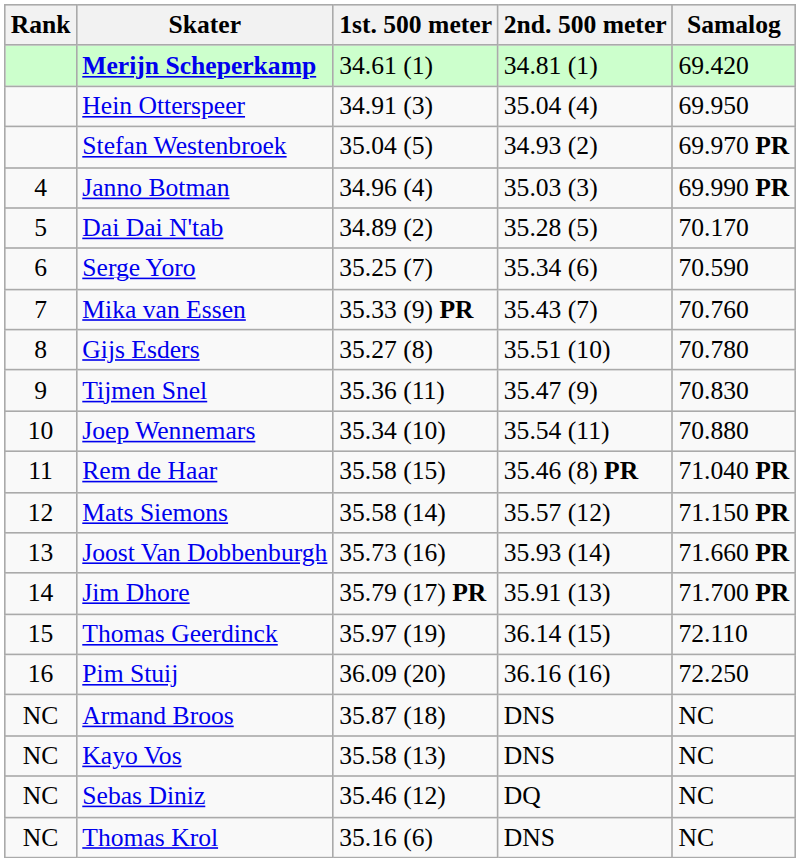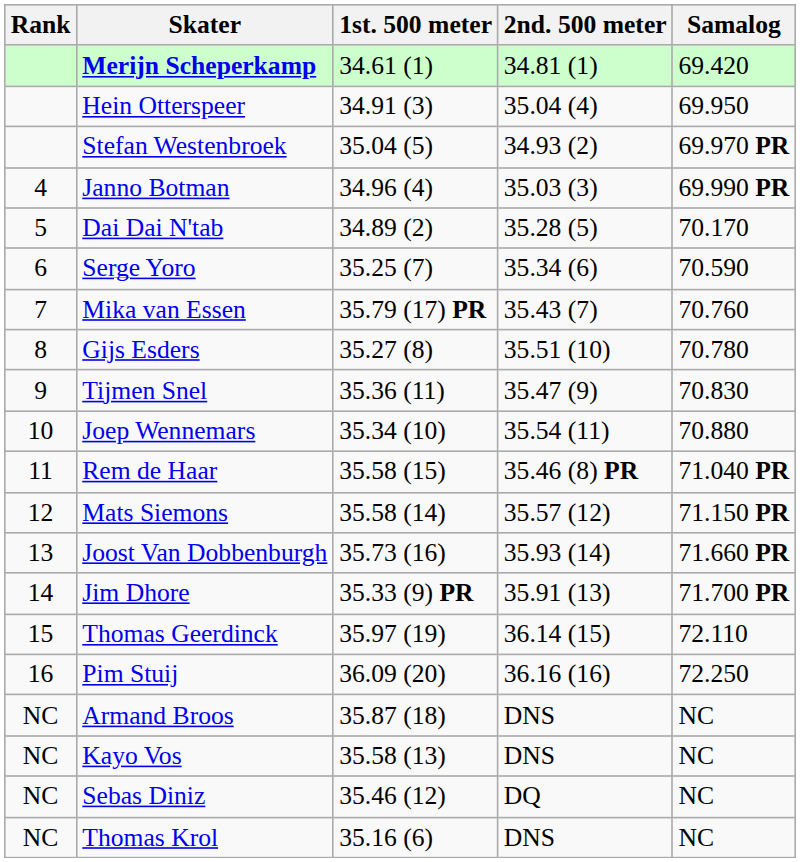 <table class="wikitable sortable">
 <tr>
 <th>Rank</th>
 <th>Skater</th>
 <th>1st. 500 meter</th>
 <th>2nd. 500 meter</th>
 <th>Samalog</th>
 </tr>
 <tr bgcolor=ccffcc>
 <td align="center"></td>
 <td><strong><a href='#'>Merijn Scheperkamp</a></strong></td>
 <td>34.61 (1)</td>
 <td>34.81 (1)</td>
 <td>69.420</td>
 </tr>
 <tr>
 <td align="center"></td>
 <td><a href='#'>Hein Otterspeer</a></td>
 <td>34.91 (3)</td>
 <td>35.04 (4)</td>
 <td>69.950</td>
 </tr>
 <tr>
 <td align="center"></td>
 <td><a href='#'>Stefan Westenbroek</a></td>
 <td>35.04 (5)</td>
 <td>34.93 (2)</td>
 <td>69.970 <strong>PR</strong></td>
 </tr>
 <tr>
 <td align="center">4</td>
 <td><a href='#'>Janno Botman</a></td>
 <td>34.96 (4)</td>
 <td>35.03 (3)</td>
 <td>69.990 <strong>PR</strong></td>
 </tr>
 <tr>
 <td align="center">5</td>
 <td><a href='#'>Dai Dai N'tab</a></td>
 <td>34.89 (2)</td>
 <td>35.28 (5)</td>
 <td>70.170</td>
 </tr>
 <tr>
 <td align="center">6</td>
 <td><a href='#'>Serge Yoro</a></td>
 <td>35.25 (7)</td>
 <td>35.34 (6)</td>
 <td>70.590</td>
 </tr>
 <tr>
 <td align="center">7</td>
 <td><a href='#'>Mika van Essen</a></td>
-<td>35.33 (9) <strong>PR</strong></td>
+<td>35.79 (17) <strong>PR</strong></td>
 <td>35.43 (7)</td>
 <td>70.760</td>
 </tr>
 <tr>
 <td align="center">8</td>
 <td><a href='#'>Gijs Esders</a></td>
 <td>35.27 (8)</td>
 <td>35.51 (10)</td>
 <td>70.780</td>
 </tr>
 <tr>
 <td align="center">9</td>
 <td><a href='#'>Tijmen Snel</a></td>
 <td>35.36 (11)</td>
 <td>35.47 (9)</td>
 <td>70.830</td>
 </tr>
 <tr>
 <td align="center">10</td>
 <td><a href='#'>Joep Wennemars</a></td>
 <td>35.34 (10)</td>
 <td>35.54 (11)</td>
 <td>70.880</td>
 </tr>
 <tr>
 <td align="center">11</td>
 <td><a href='#'>Rem de Haar</a></td>
 <td>35.58 (15)</td>
 <td>35.46 (8) <strong>PR</strong></td>
 <td>71.040 <strong>PR</strong></td>
 </tr>
 <tr>
 <td align="center">12</td>
 <td><a href='#'>Mats Siemons</a></td>
 <td>35.58 (14)</td>
 <td>35.57 (12)</td>
 <td>71.150 <strong>PR</strong></td>
 </tr>
 <tr>
 <td align="center">13</td>
 <td><a href='#'>Joost Van Dobbenburgh</a></td>
 <td>35.73 (16)</td>
 <td>35.93 (14)</td>
 <td>71.660 <strong>PR</strong></td>
 </tr>
 <tr>
 <td align="center">14</td>
 <td><a href='#'>Jim Dhore</a></td>
-<td>35.79 (17) <strong>PR</strong></td>
+<td>35.33 (9) <strong>PR</strong></td>
 <td>35.91 (13)</td>
 <td>71.700 <strong>PR</strong></td>
 </tr>
 <tr>
 <td align="center">15</td>
 <td><a href='#'>Thomas Geerdinck</a></td>
 <td>35.97 (19)</td>
 <td>36.14 (15)</td>
 <td>72.110</td>
 </tr>
 <tr>
 <td align="center">16</td>
 <td><a href='#'>Pim Stuij</a></td>
 <td>36.09 (20)</td>
 <td>36.16 (16)</td>
 <td>72.250</td>
 </tr>
 <tr>
 <td align="center">NC</td>
 <td><a href='#'>Armand Broos</a></td>
 <td>35.87 (18)</td>
 <td>DNS</td>
 <td>NC</td>
 </tr>
 <tr>
 <td align="center">NC</td>
 <td><a href='#'>Kayo Vos</a></td>
 <td>35.58 (13)</td>
 <td>DNS</td>
 <td>NC</td>
 </tr>
 <tr>
 <td align="center">NC</td>
 <td><a href='#'>Sebas Diniz</a></td>
 <td>35.46 (12)</td>
 <td>DQ</td>
 <td>NC</td>
 </tr>
 <tr>
 <td align="center">NC</td>
 <td><a href='#'>Thomas Krol</a></td>
 <td>35.16 (6)</td>
 <td>DNS</td>
 <td>NC</td>
 </tr>
 </table>
